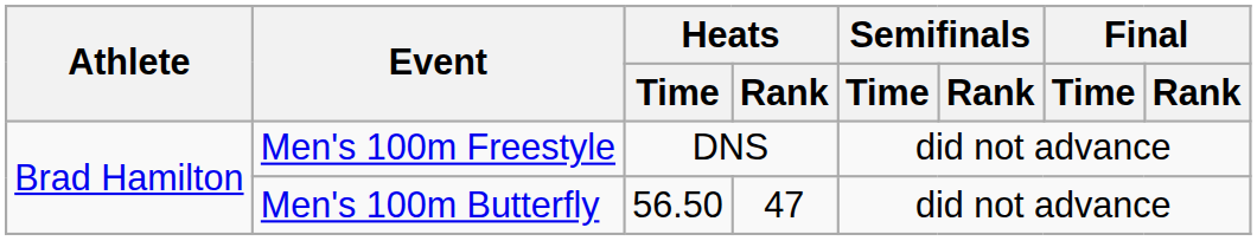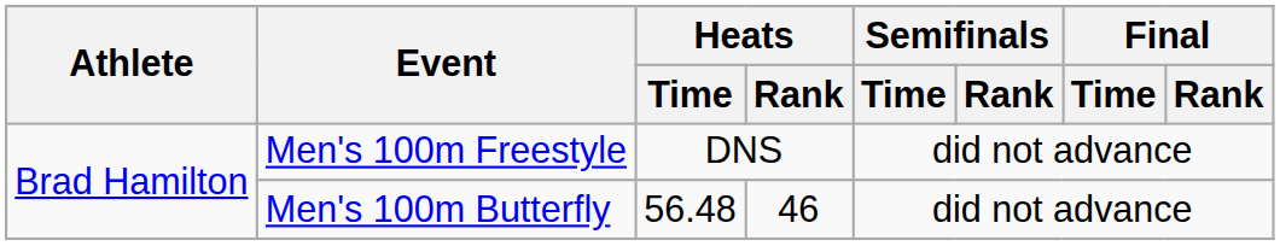 <table class=wikitable style="font-size:90%">
 <tr>
 <th rowspan="2">Athlete</th>
 <th rowspan="2">Event</th>
 <th colspan="2">Heats</th>
 <th colspan="2">Semifinals</th>
 <th colspan="2">Final</th>
 </tr>
 <tr>
 <th>Time</th>
 <th>Rank</th>
 <th>Time</th>
 <th>Rank</th>
 <th>Time</th>
 <th>Rank</th>
 </tr>
 <tr>
 <td rowspan="2"><a href='#'>Brad Hamilton</a></td>
 <td><a href='#'>Men's 100m Freestyle</a></td>
 <td align=center colspan=2>DNS</td>
 <td align=center colspan=4>did not advance</td>
 </tr>
 <tr>
 <td><a href='#'>Men's 100m Butterfly</a></td>
-<td align=center>56.50</td>
-<td align=center>47</td>
+<td align=center>56.48</td>
+<td align=center>46</td>
 <td align=center colspan=4>did not advance</td>
 </tr>
 </table>
